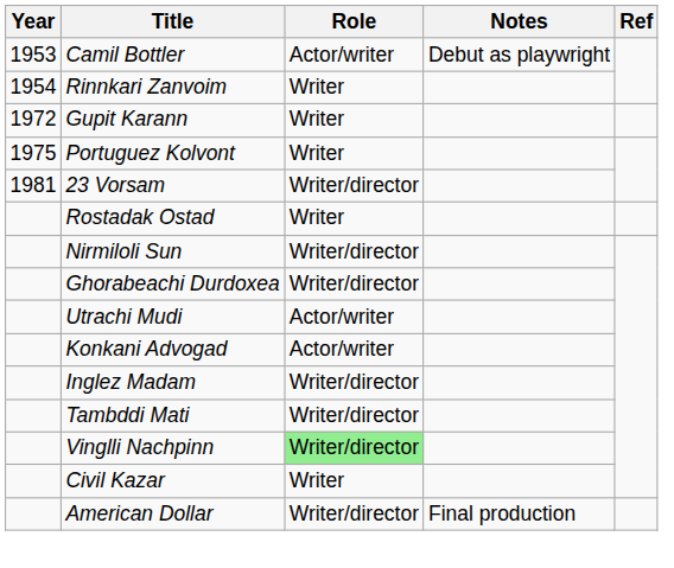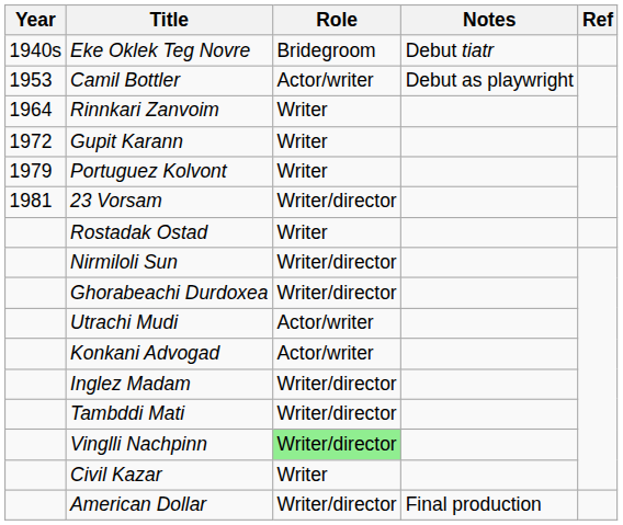 <table class="wikitable sortable">
 <tr>
 <th>Year</th>
 <th>Title</th>
 <th>Role</th>
 <th>Notes</th>
 <th>Ref</th>
 </tr>
 <tr>
+<td>1940s</td>
+<td><em>Eke Oklek Teg Novre</em></td>
+<td>Bridegroom</td>
+<td>Debut <em>tiatr</em></td>
+<td></td>
+</tr>
+<tr>
 <td>1953</td>
 <td><em>Camil Bottler</em></td>
 <td>Actor/writer</td>
 <td>Debut as playwright</td>
 <td rowspan="2"></td>
 </tr>
 <tr>
-<td>1954</td>
+<td>1964</td>
 <td><em>Rinnkari Zanvoim</em></td>
 <td>Writer</td>
 <td></td>
 </tr>
 <tr>
 <td>1972</td>
 <td><em>Gupit Karann </em></td>
 <td>Writer</td>
 <td></td>
 <td></td>
 </tr>
 <tr>
-<td>1975</td>
+<td>1979</td>
 <td><em>Portuguez Kolvont</em></td>
 <td>Writer</td>
 <td></td>
 <td rowspan="2"></td>
 </tr>
 <tr>
 <td>1981</td>
 <td><em>23 Vorsam</em></td>
 <td>Writer/director</td>
 <td></td>
 </tr>
 <tr>
 <td></td>
 <td><em>Rostadak Ostad</em></td>
 <td>Writer</td>
 <td></td>
 <td></td>
 </tr>
 <tr>
 <td></td>
 <td><em>Nirmiloli Sun</em></td>
 <td>Writer/director</td>
 <td></td>
 <td rowspan="8"></td>
 </tr>
 <tr>
 <td></td>
 <td><em>Ghorabeachi Durdoxea</em></td>
 <td>Writer/director</td>
 <td></td>
 </tr>
 <tr>
 <td></td>
 <td><em>Utrachi Mudi</em></td>
 <td>Actor/writer</td>
 <td></td>
 </tr>
 <tr>
 <td></td>
 <td><em>Konkani Advogad</em></td>
 <td>Actor/writer</td>
 <td></td>
 </tr>
 <tr>
 <td></td>
 <td><em>Inglez Madam</em></td>
 <td>Writer/director</td>
 <td></td>
 </tr>
 <tr>
 <td></td>
 <td><em>Tambddi Mati</em></td>
 <td>Writer/director</td>
 <td></td>
 </tr>
 <tr>
 <td></td>
 <td><em>Vinglli Nachpinn</em></td>
 <td style="background: lightgreen;">Writer/director</td>
 <td></td>
 </tr>
 <tr>
 <td></td>
 <td><em>Civil Kazar</em></td>
 <td>Writer</td>
 <td></td>
 </tr>
 <tr>
 <td></td>
 <td><em>American Dollar</em></td>
 <td>Writer/director</td>
 <td>Final production</td>
 <td></td>
 </tr>
 </table>
